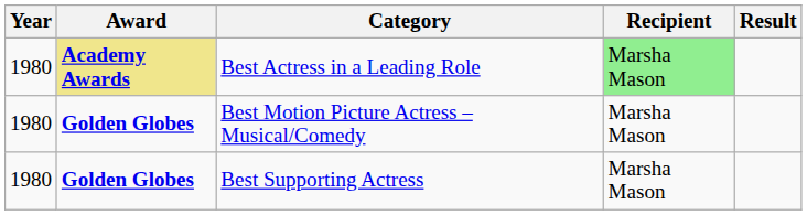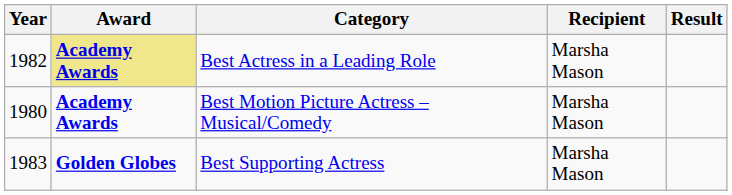 <table class="wikitable sortable plainrowheaders">
 <tr>
 <th>Year</th>
 <th>Award</th>
 <th>Category</th>
 <th>Recipient</th>
 <th>Result</th>
 </tr>
 <tr>
-<td>1980</td>
+<td>1982</td>
 <td style="background: khaki;"><strong><a href='#'>Academy Awards</a></strong></td>
 <td><a href='#'>Best Actress in a Leading Role</a></td>
-<td style="background: lightgreen;">Marsha Mason</td>
+<td>Marsha Mason</td>
 <td></td>
 </tr>
 <tr>
 <td>1980</td>
-<td><strong><a href='#'>Golden Globes</a></strong></td>
+<td><strong><a href='#'>Academy Awards</a></strong></td>
 <td><a href='#'>Best Motion Picture Actress – Musical/Comedy</a></td>
 <td>Marsha Mason</td>
 <td></td>
 </tr>
 <tr>
-<td>1980</td>
+<td>1983</td>
 <td><strong><a href='#'>Golden Globes</a></strong></td>
 <td><a href='#'>Best Supporting Actress</a></td>
 <td>Marsha Mason</td>
 <td></td>
 </tr>
 </table>
